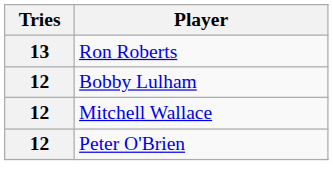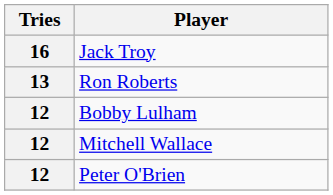 <table class="wikitable" style="text-align:left;">
 <tr>
 <th width=50>Tries</th>
 <th width=200>Player</th>
+</tr>
+<tr>
+<th>16</th>
+<td> <a href='#'>Jack Troy</a></td>
 </tr>
 <tr>
 <th>13</th>
 <td> <a href='#'>Ron Roberts</a></td>
 </tr>
 <tr>
 <th>12</th>
 <td> <a href='#'>Bobby Lulham</a></td>
 </tr>
 <tr>
 <th>12</th>
 <td> <a href='#'>Mitchell Wallace</a></td>
 </tr>
 <tr>
 <th>12</th>
 <td> <a href='#'>Peter O'Brien</a></td>
 </tr>
 </table>
